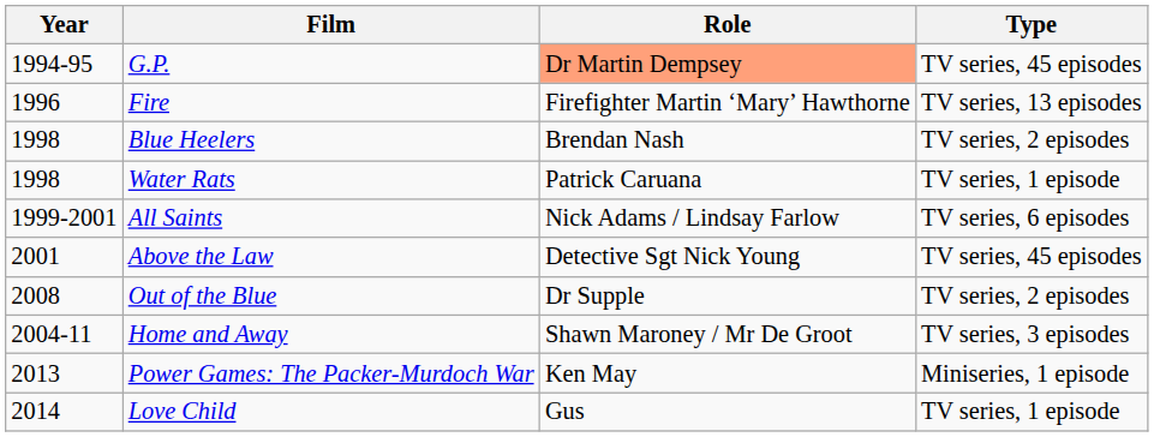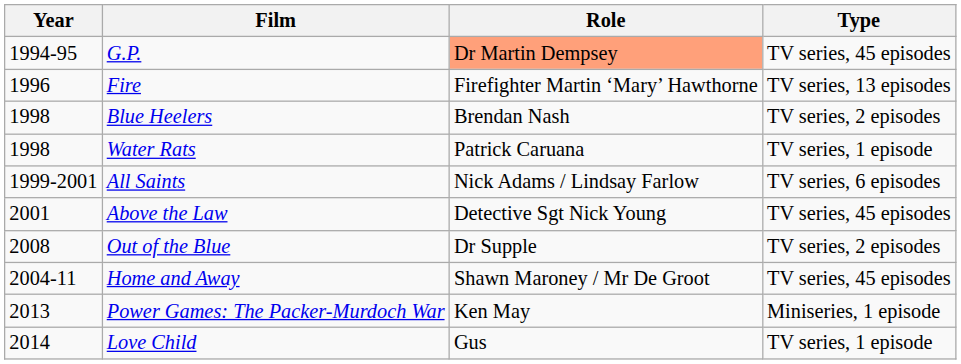 <table class="wikitable sortable">
 <tr>
 <th>Year</th>
 <th>Film</th>
 <th>Role</th>
 <th class="unsortable">Type</th>
 </tr>
 <tr>
 <td>1994-95</td>
 <td><em><a href='#'>G.P.</a></em></td>
 <td style="background: lightsalmon;">Dr Martin Dempsey</td>
 <td>TV series, 45 episodes</td>
 </tr>
 <tr>
 <td>1996</td>
 <td><em><a href='#'>Fire</a></em></td>
 <td>Firefighter Martin ‘Mary’ Hawthorne</td>
 <td>TV series, 13 episodes</td>
 </tr>
 <tr>
 <td>1998</td>
 <td><em><a href='#'>Blue Heelers</a></em></td>
 <td>Brendan Nash</td>
 <td>TV series, 2 episodes</td>
 </tr>
 <tr>
 <td>1998</td>
 <td><em><a href='#'>Water Rats</a></em></td>
 <td>Patrick Caruana</td>
 <td>TV series, 1 episode</td>
 </tr>
 <tr>
 <td>1999-2001</td>
 <td><em><a href='#'>All Saints</a></em></td>
 <td>Nick Adams / Lindsay Farlow</td>
 <td>TV series, 6 episodes</td>
 </tr>
 <tr>
 <td>2001</td>
 <td><em><a href='#'>Above the Law</a></em></td>
 <td>Detective Sgt Nick Young</td>
 <td>TV series, 45 episodes</td>
 </tr>
 <tr>
 <td>2008</td>
 <td><em><a href='#'>Out of the Blue</a></em></td>
 <td>Dr Supple</td>
 <td>TV series, 2 episodes</td>
 </tr>
 <tr>
 <td>2004-11</td>
 <td><em><a href='#'>Home and Away</a></em></td>
 <td>Shawn Maroney / Mr De Groot</td>
-<td>TV series, 3 episodes</td>
+<td>TV series, 45 episodes</td>
 </tr>
 <tr>
 <td>2013</td>
 <td><em><a href='#'>Power Games: The Packer-Murdoch War</a></em></td>
 <td>Ken May</td>
 <td>Miniseries, 1 episode</td>
 </tr>
 <tr>
 <td>2014</td>
 <td><em><a href='#'>Love Child</a></em></td>
 <td>Gus</td>
 <td>TV series, 1 episode</td>
 </tr>
 </table>
